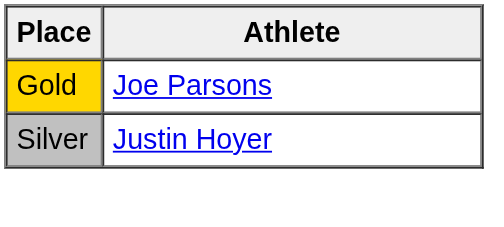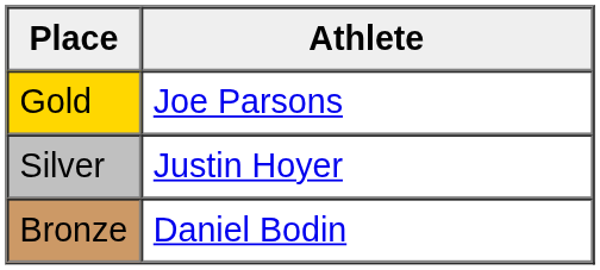 <table border=1 cellpadding=5 cellspacing=0>
 <tr>
 <th style="background:#efefef;" width="20">Place</th>
 <th style="background:#efefef;" width="200">Athlete</th>
 </tr>
 <tr align=left>
 <td style="background:gold;">Gold</td>
 <td><a href='#'>Joe Parsons</a></td>
 </tr>
 <tr align=left>
 <td style="background:silver;">Silver</td>
 <td><a href='#'>Justin Hoyer</a></td>
 </tr>
+<tr align=left>
+<td style="background:#CC9966;">Bronze</td>
+<td><a href='#'>Daniel Bodin</a></td>
+</tr>
 </table>
